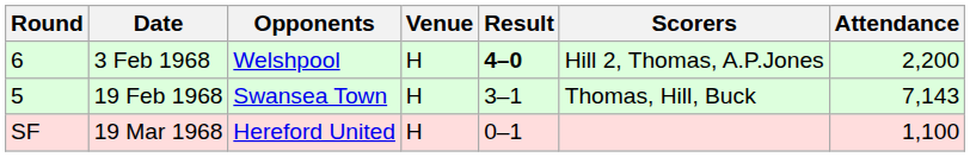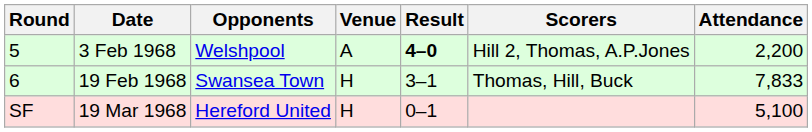 <table class="wikitable">
 <tr>
 <th>Round</th>
 <th>Date</th>
 <th>Opponents</th>
 <th>Venue</th>
 <th>Result</th>
 <th>Scorers</th>
 <th>Attendance</th>
 </tr>
 <tr bgcolor="#ddffdd">
-<td>6</td>
+<td>5</td>
 <td>3 Feb 1968</td>
 <td><a href='#'>Welshpool</a></td>
-<td>H</td>
+<td>A</td>
 <td><strong>4–0</strong></td>
 <td>Hill 2, Thomas, A.P.Jones</td>
 <td align="right">2,200</td>
 </tr>
 <tr bgcolor="#ddffdd">
-<td>5</td>
+<td>6</td>
 <td>19 Feb 1968</td>
 <td><a href='#'>Swansea Town</a></td>
 <td>H</td>
 <td>3–1</td>
 <td>Thomas, Hill, Buck</td>
-<td align="right">7,143</td>
+<td align="right">7,833</td>
 </tr>
 <tr bgcolor="#ffdddd">
 <td>SF</td>
 <td>19 Mar 1968</td>
 <td><a href='#'>Hereford United</a></td>
 <td>H</td>
 <td>0–1</td>
 <td></td>
-<td align="right">1,100</td>
+<td align="right">5,100</td>
 </tr>
 </table>
